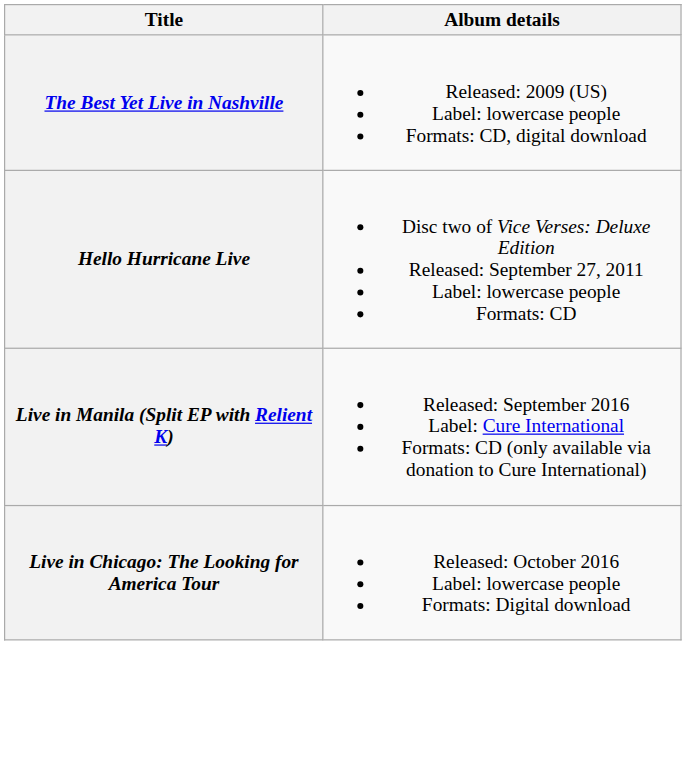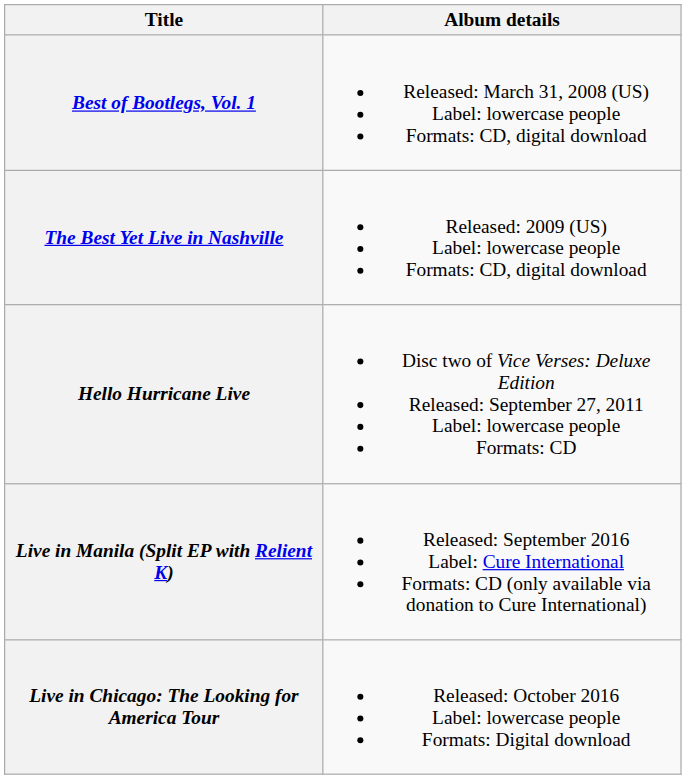 <table class="wikitable plainrowheaders" style="text-align:center;">
 <tr>
 <th scope="col" style="width:16em;">Title</th>
 <th scope="col" style="width:18em;">Album details</th>
+</tr>
+<tr>
+<th scope="row"><em><a href='#'>Best of Bootlegs, Vol. 1</a></em></th>
+<td><br><ul><li>Released: March 31, 2008 <span>(US)</span></li><li>Label: lowercase people</li><li>Formats: CD, digital download</li></ul></td>
 </tr>
 <tr>
 <th scope="row"><em><a href='#'>The Best Yet Live in Nashville</a></em></th>
 <td><br><ul><li>Released: 2009 <span>(US)</span></li><li>Label: lowercase people</li><li>Formats: CD, digital download</li></ul></td>
 </tr>
 <tr>
 <th scope="row"><em>Hello Hurricane Live</em></th>
 <td><br><ul><li>Disc two of <em>Vice Verses: Deluxe Edition</em></li><li>Released: September 27, 2011</li><li>Label: lowercase people</li><li>Formats: CD</li></ul></td>
 </tr>
 <tr>
 <th scope="row"><em>Live in Manila (Split EP with <a href='#'>Relient K</a>)</em></th>
 <td><br><ul><li>Released: September 2016</li><li>Label: <a href='#'>Cure International</a></li><li>Formats: CD (only available via donation to Cure International)</li></ul></td>
 </tr>
 <tr>
 <th scope="row"><em>Live in Chicago: The Looking for America Tour</em></th>
 <td><br><ul><li>Released: October 2016</li><li>Label: lowercase people</li><li>Formats: Digital download</li></ul></td>
 </tr>
 </table>
